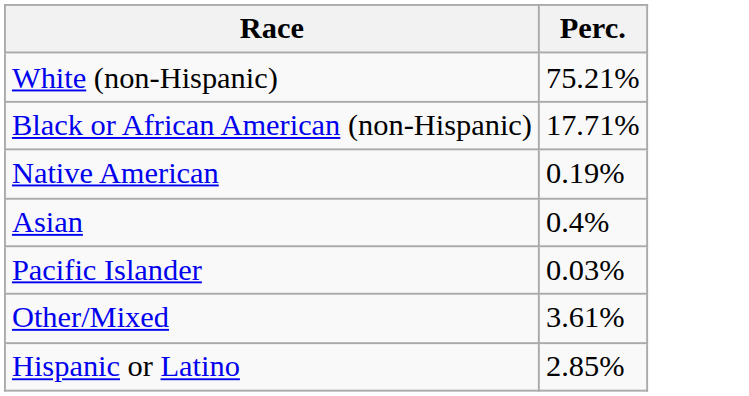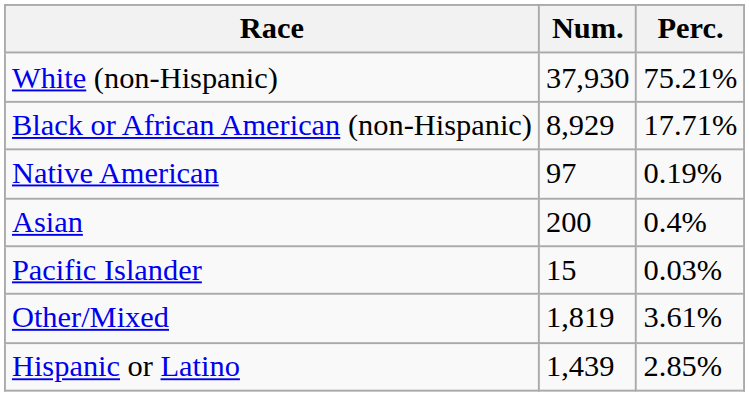 <table class="wikitable">
 <tr>
 <th>Race</th>
+<th>Num.</th>
 <th>Perc.</th>
 </tr>
 <tr>
 <td><a href='#'>White</a> (non-Hispanic)</td>
+<td>37,930</td>
 <td>75.21%</td>
 </tr>
 <tr>
 <td><a href='#'>Black or African American</a> (non-Hispanic)</td>
+<td>8,929</td>
 <td>17.71%</td>
 </tr>
 <tr>
 <td><a href='#'>Native American</a></td>
+<td>97</td>
 <td>0.19%</td>
 </tr>
 <tr>
 <td><a href='#'>Asian</a></td>
+<td>200</td>
 <td>0.4%</td>
 </tr>
 <tr>
 <td><a href='#'>Pacific Islander</a></td>
+<td>15</td>
 <td>0.03%</td>
 </tr>
 <tr>
 <td><a href='#'>Other/Mixed</a></td>
+<td>1,819</td>
 <td>3.61%</td>
 </tr>
 <tr>
 <td><a href='#'>Hispanic</a> or <a href='#'>Latino</a></td>
+<td>1,439</td>
 <td>2.85%</td>
 </tr>
 </table>
